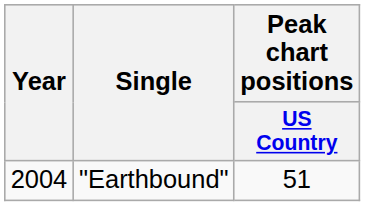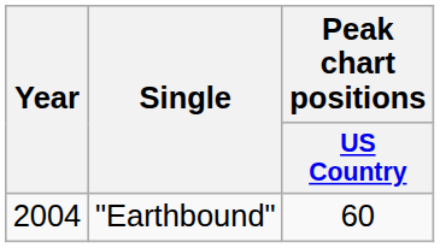 <table class="wikitable" style="text-align:center;">
 <tr>
 <th rowspan="2">Year</th>
 <th rowspan="2">Single</th>
 <th colspan="1">Peak chart positions</th>
 </tr>
 <tr style="font-size:smaller;">
 <th width="40"><a href='#'>US Country</a></th>
 </tr>
 <tr>
 <td>2004</td>
 <td align="left">"Earthbound"</td>
-<td>51</td>
+<td>60</td>
 </tr>
 </table>
